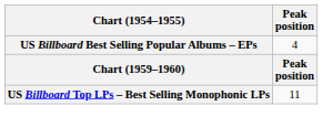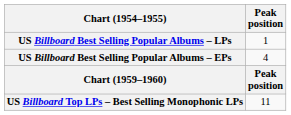 <table class="wikitable plainrowheaders" style="text-align:center">
 <tr>
 <th scope="col">Chart (1954–1955)</th>
 <th scope="col">Peak<br>position</th>
+</tr>
+<tr>
+<th scope="row" align="left">US <a href='#'><em>Billboard</em> Best Selling Popular Albums</a> – LPs</th>
+<td>1</td>
 </tr>
 <tr>
 <th scope="row" align="left">US <em>Billboard</em> Best Selling Popular Albums – EPs</th>
 <td>4</td>
 </tr>
 <tr>
 <th scope="col">Chart (1959–1960)</th>
 <th scope="col">Peak<br>position</th>
 </tr>
 <tr>
 <th scope="row" align="left">US <a href='#'><em>Billboard</em> Top LPs</a> – Best Selling Monophonic LPs</th>
 <td>11</td>
 </tr>
 </table>
